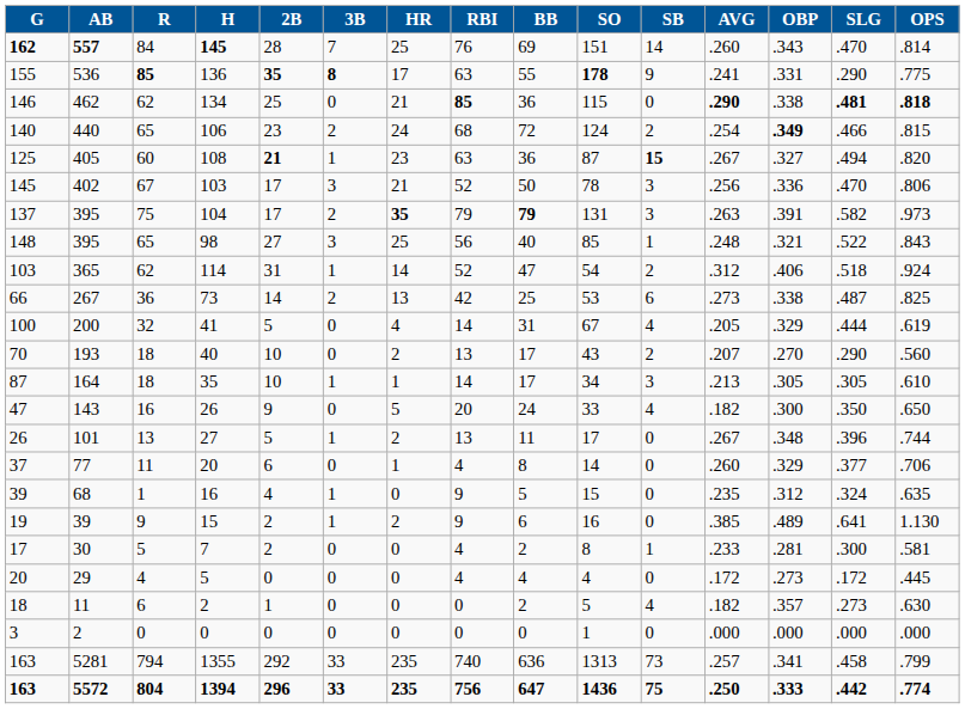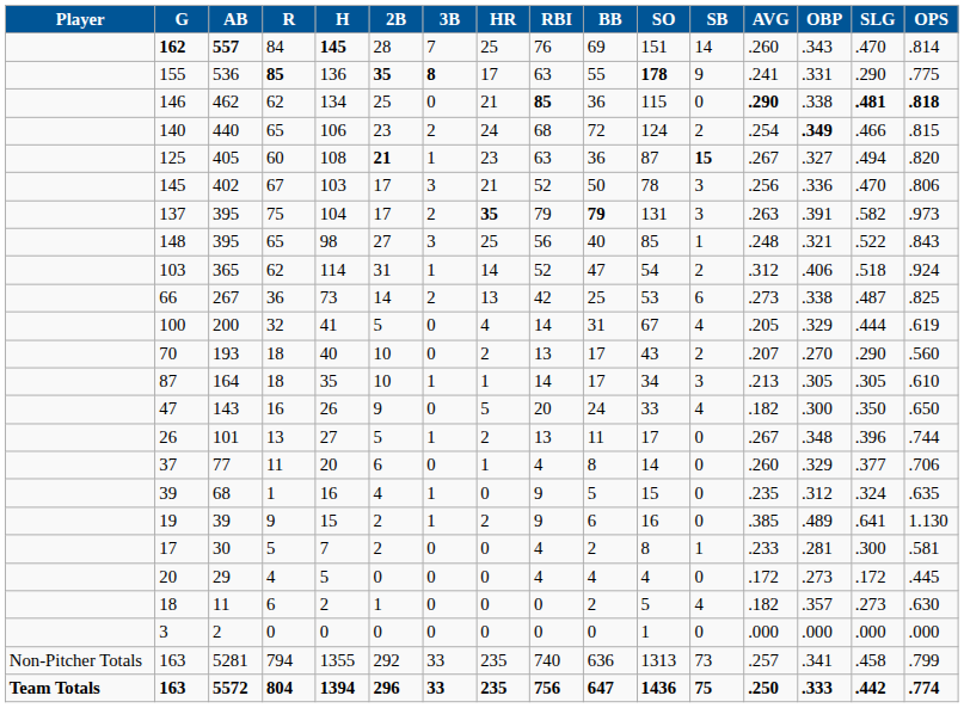 <table class="wikitable sortable">
 <tr>
+<th style="background:#005596; color:#FFF; width:14%;">Player</th>
 <th style="background:#005596; color:#FFF; width:5%;">G</th>
 <th style="background:#005596; color:#FFF; width:5%;">AB</th>
 <th style="background:#005596; color:#FFF; width:5%;">R</th>
 <th style="background:#005596; color:#FFF; width:5%;">H</th>
 <th style="background:#005596; color:#FFF; width:5%;">2B</th>
 <th style="background:#005596; color:#FFF; width:5%;">3B</th>
 <th style="background:#005596; color:#FFF; width:5%;">HR</th>
 <th style="background:#005596; color:#FFF; width:5%;">RBI</th>
 <th style="background:#005596; color:#FFF; width:5%;">BB</th>
 <th style="background:#005596; color:#FFF; width:5%;">SO</th>
 <th style="background:#005596; color:#FFF; width:5%;">SB</th>
 <th style="background:#005596; color:#FFF; width:5%;">AVG</th>
 <th style="background:#005596; color:#FFF; width:5%;">OBP</th>
 <th style="background:#005596; color:#FFF; width:5%;">SLG</th>
 <th style="background:#005596; color:#FFF; width:5%;">OPS</th>
 </tr>
 <tr>
+<td></td>
 <td><strong>162</strong></td>
 <td><strong>557</strong></td>
 <td>84</td>
 <td><strong>145</strong></td>
 <td>28</td>
 <td>7</td>
 <td>25</td>
 <td>76</td>
 <td>69</td>
 <td>151</td>
 <td>14</td>
 <td>.260</td>
 <td>.343</td>
 <td>.470</td>
 <td>.814</td>
 </tr>
 <tr>
+<td></td>
 <td>155</td>
 <td>536</td>
 <td><strong>85</strong></td>
 <td>136</td>
 <td><strong>35</strong></td>
 <td><strong>8</strong></td>
 <td>17</td>
 <td>63</td>
 <td>55</td>
 <td><strong>178</strong></td>
 <td>9</td>
 <td>.241</td>
 <td>.331</td>
 <td>.290</td>
 <td>.775</td>
 </tr>
 <tr>
+<td></td>
 <td>146</td>
 <td>462</td>
 <td>62</td>
 <td>134</td>
 <td>25</td>
 <td>0</td>
 <td>21</td>
 <td><strong>85</strong></td>
 <td>36</td>
 <td>115</td>
 <td>0</td>
 <td><strong>.290</strong></td>
 <td>.338</td>
 <td><strong>.481</strong></td>
 <td><strong>.818</strong></td>
 </tr>
 <tr>
+<td></td>
 <td>140</td>
 <td>440</td>
 <td>65</td>
 <td>106</td>
 <td>23</td>
 <td>2</td>
 <td>24</td>
 <td>68</td>
 <td>72</td>
 <td>124</td>
 <td>2</td>
 <td>.254</td>
 <td><strong>.349</strong></td>
 <td>.466</td>
 <td>.815</td>
 </tr>
 <tr>
+<td></td>
 <td>125</td>
 <td>405</td>
 <td>60</td>
 <td>108</td>
 <td><strong>21</strong></td>
 <td>1</td>
 <td>23</td>
 <td>63</td>
 <td>36</td>
 <td>87</td>
 <td><strong>15</strong></td>
 <td>.267</td>
 <td>.327</td>
 <td>.494</td>
 <td>.820</td>
 </tr>
 <tr>
+<td></td>
 <td>145</td>
 <td>402</td>
 <td>67</td>
 <td>103</td>
 <td>17</td>
 <td>3</td>
 <td>21</td>
 <td>52</td>
 <td>50</td>
 <td>78</td>
 <td>3</td>
 <td>.256</td>
 <td>.336</td>
 <td>.470</td>
 <td>.806</td>
 </tr>
 <tr>
+<td></td>
 <td>137</td>
 <td>395</td>
 <td>75</td>
 <td>104</td>
 <td>17</td>
 <td>2</td>
 <td><strong>35</strong></td>
 <td>79</td>
 <td><strong>79</strong></td>
 <td>131</td>
 <td>3</td>
 <td>.263</td>
 <td>.391</td>
 <td>.582</td>
 <td>.973</td>
 </tr>
 <tr>
+<td></td>
 <td>148</td>
 <td>395</td>
 <td>65</td>
 <td>98</td>
 <td>27</td>
 <td>3</td>
 <td>25</td>
 <td>56</td>
 <td>40</td>
 <td>85</td>
 <td>1</td>
 <td>.248</td>
 <td>.321</td>
 <td>.522</td>
 <td>.843</td>
 </tr>
 <tr>
+<td></td>
 <td>103</td>
 <td>365</td>
 <td>62</td>
 <td>114</td>
 <td>31</td>
 <td>1</td>
 <td>14</td>
 <td>52</td>
 <td>47</td>
 <td>54</td>
 <td>2</td>
 <td>.312</td>
 <td>.406</td>
 <td>.518</td>
 <td>.924</td>
 </tr>
 <tr>
+<td></td>
 <td>66</td>
 <td>267</td>
 <td>36</td>
 <td>73</td>
 <td>14</td>
 <td>2</td>
 <td>13</td>
 <td>42</td>
 <td>25</td>
 <td>53</td>
 <td>6</td>
 <td>.273</td>
 <td>.338</td>
 <td>.487</td>
 <td>.825</td>
 </tr>
 <tr>
+<td></td>
 <td>100</td>
 <td>200</td>
 <td>32</td>
 <td>41</td>
 <td>5</td>
 <td>0</td>
 <td>4</td>
 <td>14</td>
 <td>31</td>
 <td>67</td>
 <td>4</td>
 <td>.205</td>
 <td>.329</td>
 <td>.444</td>
 <td>.619</td>
 </tr>
 <tr>
+<td></td>
 <td>70</td>
 <td>193</td>
 <td>18</td>
 <td>40</td>
 <td>10</td>
 <td>0</td>
 <td>2</td>
 <td>13</td>
 <td>17</td>
 <td>43</td>
 <td>2</td>
 <td>.207</td>
 <td>.270</td>
 <td>.290</td>
 <td>.560</td>
 </tr>
 <tr>
+<td></td>
 <td>87</td>
 <td>164</td>
 <td>18</td>
 <td>35</td>
 <td>10</td>
 <td>1</td>
 <td>1</td>
 <td>14</td>
 <td>17</td>
 <td>34</td>
 <td>3</td>
 <td>.213</td>
 <td>.305</td>
 <td>.305</td>
 <td>.610</td>
 </tr>
 <tr>
+<td></td>
 <td>47</td>
 <td>143</td>
 <td>16</td>
 <td>26</td>
 <td>9</td>
 <td>0</td>
 <td>5</td>
 <td>20</td>
 <td>24</td>
 <td>33</td>
 <td>4</td>
 <td>.182</td>
 <td>.300</td>
 <td>.350</td>
 <td>.650</td>
 </tr>
 <tr>
+<td></td>
 <td>26</td>
 <td>101</td>
 <td>13</td>
 <td>27</td>
 <td>5</td>
 <td>1</td>
 <td>2</td>
 <td>13</td>
 <td>11</td>
 <td>17</td>
 <td>0</td>
 <td>.267</td>
 <td>.348</td>
 <td>.396</td>
 <td>.744</td>
 </tr>
 <tr>
+<td></td>
 <td>37</td>
 <td>77</td>
 <td>11</td>
 <td>20</td>
 <td>6</td>
 <td>0</td>
 <td>1</td>
 <td>4</td>
 <td>8</td>
 <td>14</td>
 <td>0</td>
 <td>.260</td>
 <td>.329</td>
 <td>.377</td>
 <td>.706</td>
 </tr>
 <tr>
+<td></td>
 <td>39</td>
 <td>68</td>
 <td>1</td>
 <td>16</td>
 <td>4</td>
 <td>1</td>
 <td>0</td>
 <td>9</td>
 <td>5</td>
 <td>15</td>
 <td>0</td>
 <td>.235</td>
 <td>.312</td>
 <td>.324</td>
 <td>.635</td>
 </tr>
 <tr>
+<td></td>
 <td>19</td>
 <td>39</td>
 <td>9</td>
 <td>15</td>
 <td>2</td>
 <td>1</td>
 <td>2</td>
 <td>9</td>
 <td>6</td>
 <td>16</td>
 <td>0</td>
 <td>.385</td>
 <td>.489</td>
 <td>.641</td>
 <td>1.130</td>
 </tr>
 <tr>
+<td></td>
 <td>17</td>
 <td>30</td>
 <td>5</td>
 <td>7</td>
 <td>2</td>
 <td>0</td>
 <td>0</td>
 <td>4</td>
 <td>2</td>
 <td>8</td>
 <td>1</td>
 <td>.233</td>
 <td>.281</td>
 <td>.300</td>
 <td>.581</td>
 </tr>
 <tr>
+<td></td>
 <td>20</td>
 <td>29</td>
 <td>4</td>
 <td>5</td>
 <td>0</td>
 <td>0</td>
 <td>0</td>
 <td>4</td>
 <td>4</td>
 <td>4</td>
 <td>0</td>
 <td>.172</td>
 <td>.273</td>
 <td>.172</td>
 <td>.445</td>
 </tr>
 <tr>
+<td></td>
 <td>18</td>
 <td>11</td>
 <td>6</td>
 <td>2</td>
 <td>1</td>
 <td>0</td>
 <td>0</td>
 <td>0</td>
 <td>2</td>
 <td>5</td>
 <td>4</td>
 <td>.182</td>
 <td>.357</td>
 <td>.273</td>
 <td>.630</td>
 </tr>
 <tr>
+<td></td>
 <td>3</td>
 <td>2</td>
 <td>0</td>
 <td>0</td>
 <td>0</td>
 <td>0</td>
 <td>0</td>
 <td>0</td>
 <td>0</td>
 <td>1</td>
 <td>0</td>
 <td>.000</td>
 <td>.000</td>
 <td>.000</td>
 <td>.000</td>
 </tr>
 <tr>
+<td>Non-Pitcher Totals</td>
 <td>163</td>
 <td>5281</td>
 <td>794</td>
 <td>1355</td>
 <td>292</td>
 <td>33</td>
 <td>235</td>
 <td>740</td>
 <td>636</td>
 <td>1313</td>
 <td>73</td>
 <td>.257</td>
 <td>.341</td>
 <td>.458</td>
 <td>.799</td>
 </tr>
 <tr>
+<td><strong>Team Totals</strong></td>
 <td><strong>163</strong></td>
 <td><strong>5572</strong></td>
 <td><strong>804</strong></td>
 <td><strong>1394</strong></td>
 <td><strong>296</strong></td>
 <td><strong>33</strong></td>
 <td><strong>235</strong></td>
 <td><strong>756</strong></td>
 <td><strong>647</strong></td>
 <td><strong>1436</strong></td>
 <td><strong>75</strong></td>
 <td><strong>.250</strong></td>
 <td><strong>.333</strong></td>
 <td><strong>.442</strong></td>
 <td><strong>.774</strong></td>
 </tr>
 </table>
